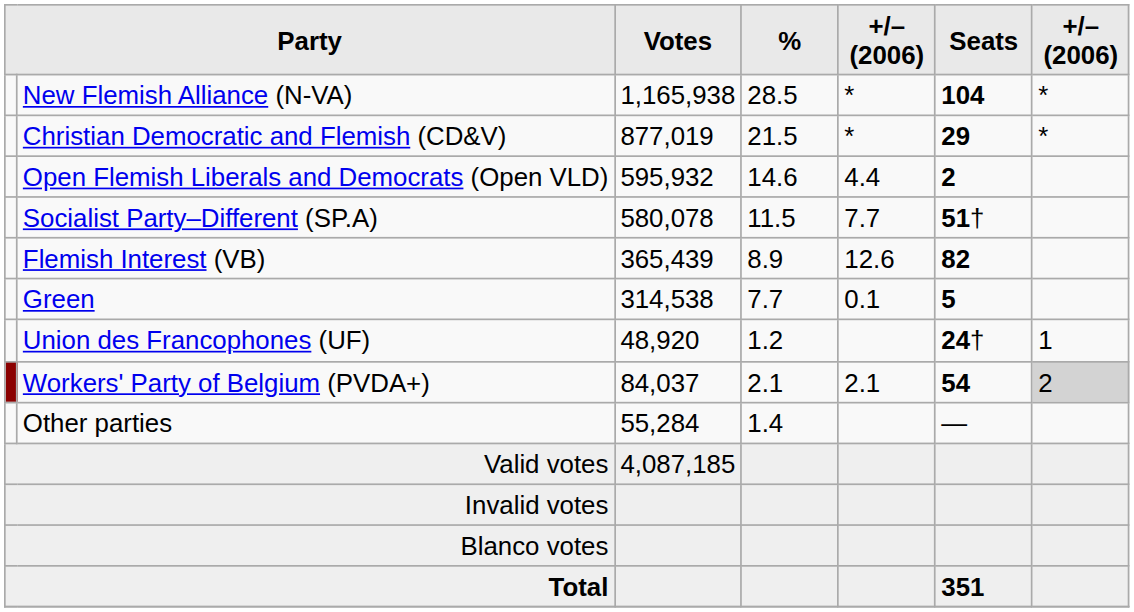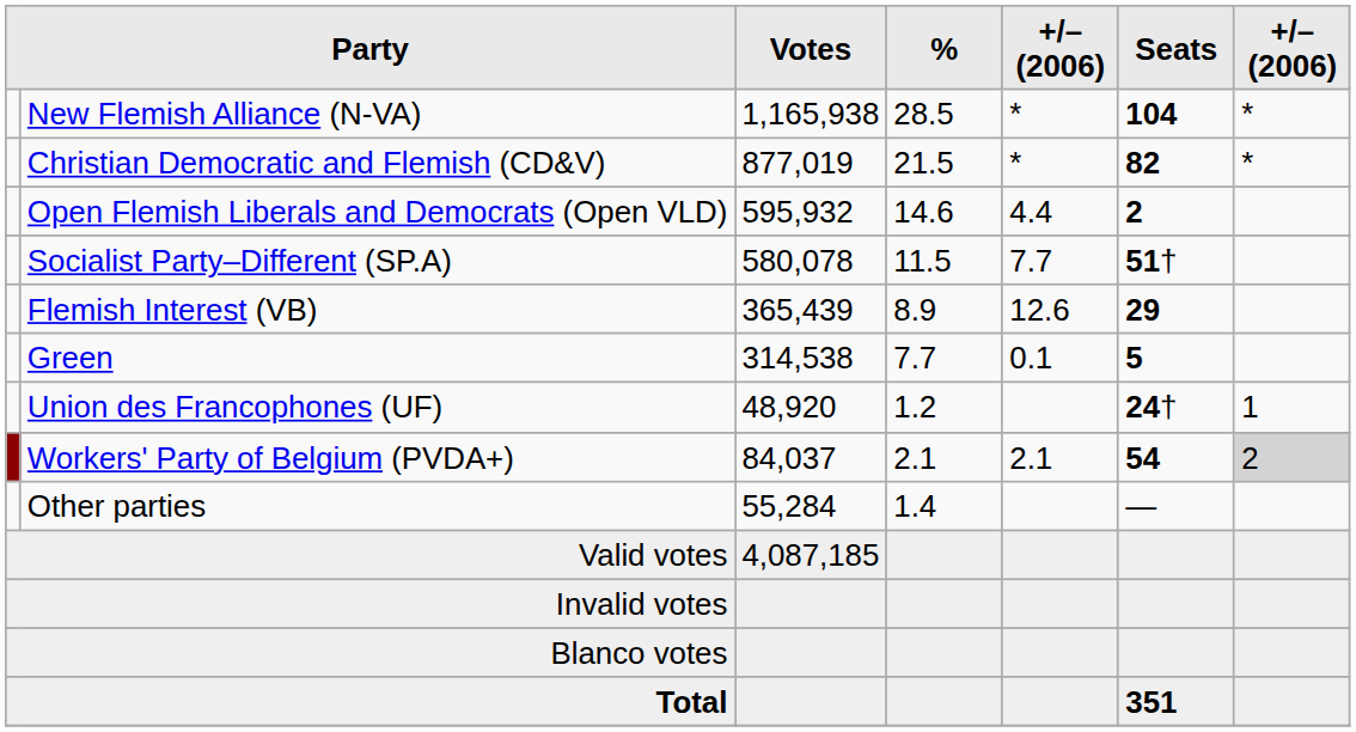 <table class="wikitable" style="font-size:95%;">
 <tr>
 <th style="background-color:#E9E9E9" colspan=2 width=300>Party</th>
 <th style="background-color:#E9E9E9" width=50>Votes</th>
 <th style="background-color:#E9E9E9" width=50>%</th>
 <th style="background-color:#E9E9E9" width=50>+/– (2006)</th>
 <th style="background-color:#E9E9E9" width=50>Seats</th>
 <th style="background-color:#E9E9E9" width=50>+/– (2006)</th>
 </tr>
 <tr>
 <td></td>
 <td><a href='#'>New Flemish Alliance</a> (N-VA)</td>
 <td>1,165,938</td>
 <td>28.5</td>
 <td>*</td>
 <td><strong>104</strong></td>
 <td>*</td>
 </tr>
 <tr>
 <td></td>
 <td><a href='#'>Christian Democratic and Flemish</a> (CD&V)</td>
 <td>877,019</td>
 <td>21.5</td>
 <td>*</td>
-<td><strong>29</strong></td>
+<td><strong>82</strong></td>
 <td>*</td>
 </tr>
 <tr>
 <td></td>
 <td><a href='#'>Open Flemish Liberals and Democrats</a> (Open VLD)</td>
 <td>595,932</td>
 <td>14.6</td>
 <td> 4.4</td>
 <td><strong>2</strong></td>
 <td></td>
 </tr>
 <tr>
 <td></td>
 <td><a href='#'>Socialist Party–Different</a> (SP.A)</td>
 <td>580,078</td>
 <td>11.5</td>
 <td> 7.7</td>
 <td><strong>51</strong>†</td>
 <td></td>
 </tr>
 <tr>
 <td></td>
 <td><a href='#'>Flemish Interest</a> (VB)</td>
 <td>365,439</td>
 <td>8.9</td>
 <td> 12.6</td>
-<td><strong>82</strong></td>
+<td><strong>29</strong></td>
 <td></td>
 </tr>
 <tr>
 <td></td>
 <td><a href='#'>Green</a></td>
 <td>314,538</td>
 <td>7.7</td>
 <td> 0.1</td>
 <td><strong>5</strong></td>
 <td></td>
 </tr>
 <tr>
 <td></td>
 <td><a href='#'>Union des Francophones</a> (UF)</td>
 <td>48,920</td>
 <td>1.2</td>
 <td></td>
 <td><strong>24</strong>†</td>
 <td> 1</td>
 </tr>
 <tr>
 <td bgcolor="darkred"></td>
 <td><a href='#'>Workers' Party of Belgium</a> (PVDA+)</td>
 <td>84,037</td>
 <td>2.1</td>
 <td> 2.1</td>
 <td><strong>54</strong></td>
 <td style="background: lightgrey;"> 2</td>
 </tr>
 <tr>
 <td></td>
 <td>Other parties</td>
 <td>55,284</td>
 <td>1.4</td>
 <td></td>
 <td>—</td>
 <td></td>
 </tr>
 <tr bgcolor=efefef>
 <td colspan=2 align=right>Valid votes</td>
 <td>4,087,185</td>
 <td></td>
 <td></td>
 <td></td>
 <td></td>
 </tr>
 <tr bgcolor=efefef>
 <td colspan=2 align=right>Invalid votes</td>
 <td></td>
 <td></td>
 <td></td>
 <td></td>
 <td></td>
 </tr>
 <tr bgcolor=efefef>
 <td colspan=2 align=right>Blanco votes</td>
 <td></td>
 <td></td>
 <td></td>
 <td></td>
 <td></td>
 </tr>
 <tr bgcolor=efefef>
 <td colspan=2 align=right><strong>Total</strong></td>
 <td></td>
 <td></td>
 <td></td>
 <td><strong>351</strong></td>
 <td></td>
 </tr>
 <tr>
 </tr>
 </table>
